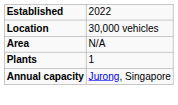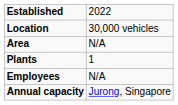 <table class="wikitable">
 <tr>
 <td><strong>Established</strong></td>
 <td>2022</td>
 </tr>
 <tr>
 <td><strong>Location</strong></td>
 <td>30,000 vehicles</td>
 </tr>
 <tr>
 <td><strong>Area</strong></td>
 <td>N/A</td>
 </tr>
 <tr>
 <td><strong>Plants</strong></td>
 <td>1</td>
 </tr>
 <tr>
+<td><strong>Employees</strong></td>
+<td>N/A</td>
+</tr>
+<tr>
 <td><strong>Annual capacity</strong></td>
 <td><a href='#'>Jurong</a>, Singapore</td>
 </tr>
 </table>
